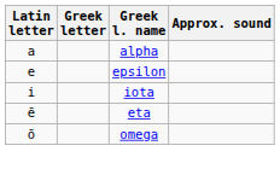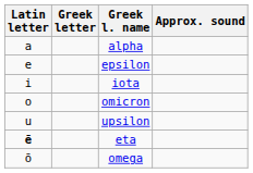 <table class="wikitable" style="text-align:center;">
 <tr>
 <th>Latin<br>letter</th>
 <th>Greek<br>letter</th>
 <th>Greek<br>l. name</th>
 <th>Approx. sound</th>
 </tr>
 <tr>
 <td>a</td>
 <td></td>
 <td><a href='#'>alpha</a></td>
 <td></td>
 </tr>
 <tr>
 <td>e</td>
 <td></td>
 <td><a href='#'>epsilon</a></td>
 <td></td>
 </tr>
 <tr>
 <td>i</td>
 <td></td>
 <td><a href='#'>iota</a></td>
 <td></td>
 </tr>
 <tr>
-<td>ē</td>
+<td>o</td>
+<td></td>
+<td><a href='#'>omicron</a></td>
+<td></td>
+</tr>
+<tr>
+<td>u</td>
+<td></td>
+<td><a href='#'>upsilon</a></td>
+<td></td>
+</tr>
+<tr>
+<td><strong>ē</strong></td>
 <td></td>
 <td><a href='#'>eta</a></td>
 <td></td>
 </tr>
 <tr>
 <td>ō</td>
 <td></td>
 <td><a href='#'>omega</a></td>
 <td></td>
 </tr>
 </table>
